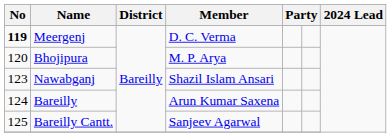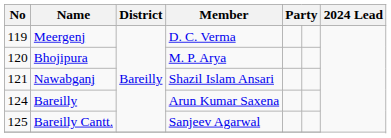 <table class="wikitable sortable">
 <tr>
 <th>No</th>
 <th>Name</th>
 <th>District</th>
 <th>Member</th>
 <th colspan="2">Party</th>
 <th colspan="2">2024 Lead</th>
 </tr>
 <tr>
-<td><strong>119</strong></td>
+<td>119</td>
 <td><a href='#'>Meergenj</a></td>
 <td rowspan="5"><a href='#'>Bareilly</a></td>
 <td><a href='#'>D. C. Verma</a></td>
 <td></td>
 <td></td>
 </tr>
 <tr>
 <td>120</td>
 <td><a href='#'>Bhojipura</a></td>
 <td><a href='#'>M. P. Arya</a></td>
 <td></td>
 <td></td>
 </tr>
 <tr>
-<td>123</td>
+<td>121</td>
 <td><a href='#'>Nawabganj</a></td>
 <td><a href='#'>Shazil Islam Ansari</a></td>
 <td></td>
 <td></td>
 </tr>
 <tr>
 <td>124</td>
 <td><a href='#'>Bareilly</a></td>
 <td><a href='#'>Arun Kumar Saxena</a></td>
 <td></td>
 <td></td>
 </tr>
 <tr>
 <td>125</td>
 <td><a href='#'>Bareilly Cantt.</a></td>
 <td><a href='#'>Sanjeev Agarwal</a></td>
 <td></td>
 <td></td>
 </tr>
 <tr>
 </tr>
 </table>
